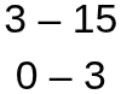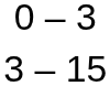 <table style="text-align:center">
 <tr>
 <th width=200></th>
 <th width=100></th>
 <th width=200></th>
 </tr>
 <tr>
 <td align=right></td>
-<td>3 – 15</td>
+<td>0 – 3</td>
 <td align=left><strong></strong></td>
 </tr>
 <tr>
 <td align=right></td>
-<td>0 – 3</td>
+<td>3 – 15</td>
 <td align=left><strong></strong></td>
 </tr>
 </table>
